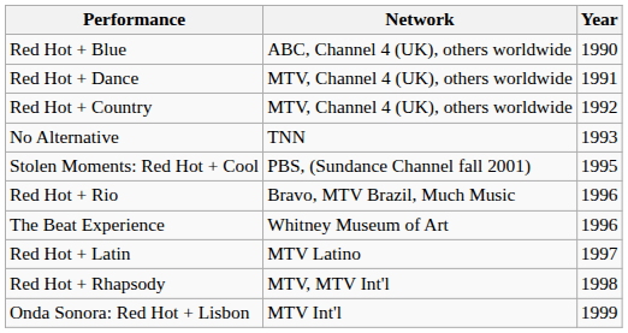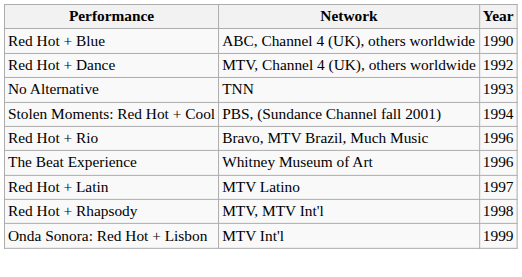 <table class="wikitable">
 <tr>
 <th>Performance</th>
 <th>Network</th>
 <th>Year</th>
 </tr>
 <tr>
 <td>Red Hot + Blue</td>
 <td>ABC, Channel 4 (UK), others worldwide</td>
 <td>1990</td>
 </tr>
 <tr>
 <td>Red Hot + Dance</td>
 <td>MTV, Channel 4 (UK), others worldwide</td>
-<td>1991</td>
-</tr>
-<tr>
-<td>Red Hot + Country</td>
-<td>MTV, Channel 4 (UK), others worldwide</td>
 <td>1992</td>
 </tr>
 <tr>
 <td>No Alternative</td>
 <td>TNN</td>
 <td>1993</td>
 </tr>
 <tr>
 <td>Stolen Moments: Red Hot + Cool</td>
 <td>PBS, (Sundance Channel fall 2001)</td>
-<td>1995</td>
+<td>1994</td>
 </tr>
 <tr>
 <td>Red Hot + Rio</td>
 <td>Bravo, MTV Brazil, Much Music</td>
 <td>1996</td>
 </tr>
 <tr>
 <td>The Beat Experience</td>
 <td>Whitney Museum of Art</td>
 <td>1996</td>
 </tr>
 <tr>
 <td>Red Hot + Latin</td>
 <td>MTV Latino</td>
 <td>1997</td>
 </tr>
 <tr>
 <td>Red Hot + Rhapsody</td>
 <td>MTV, MTV Int'l</td>
 <td>1998</td>
 </tr>
 <tr>
 <td>Onda Sonora: Red Hot + Lisbon</td>
 <td>MTV Int'l</td>
 <td>1999</td>
 </tr>
 </table>
